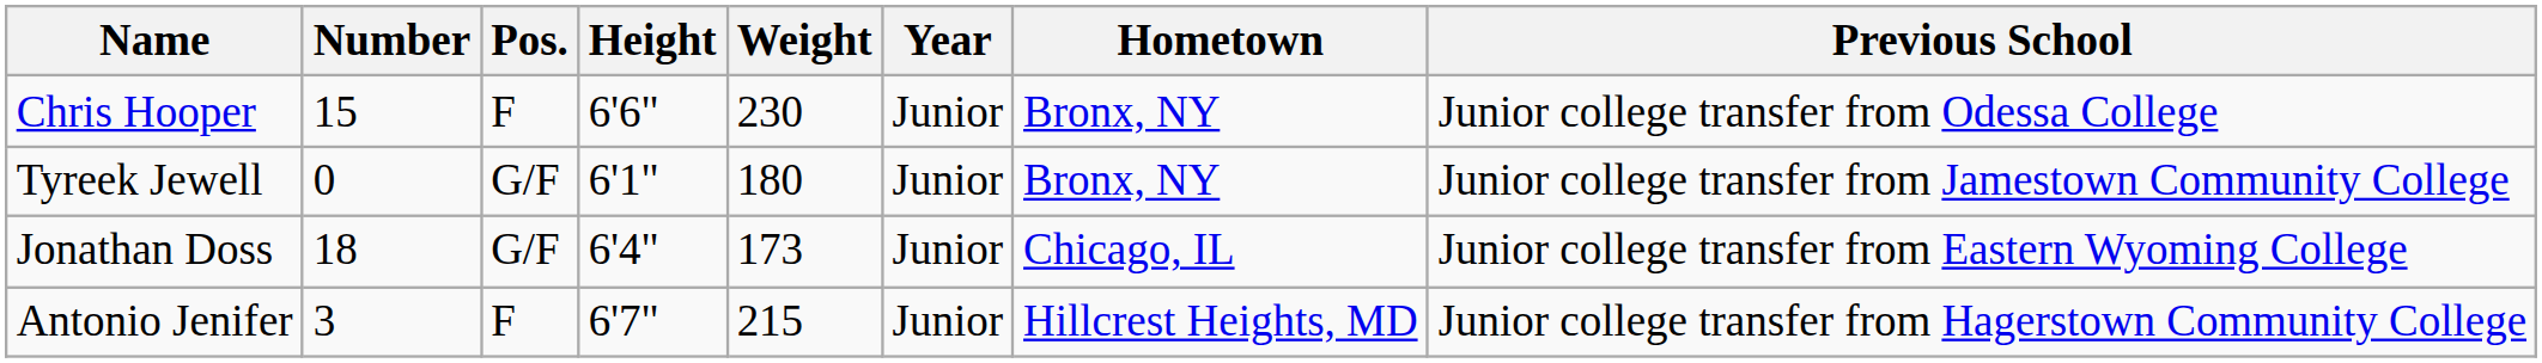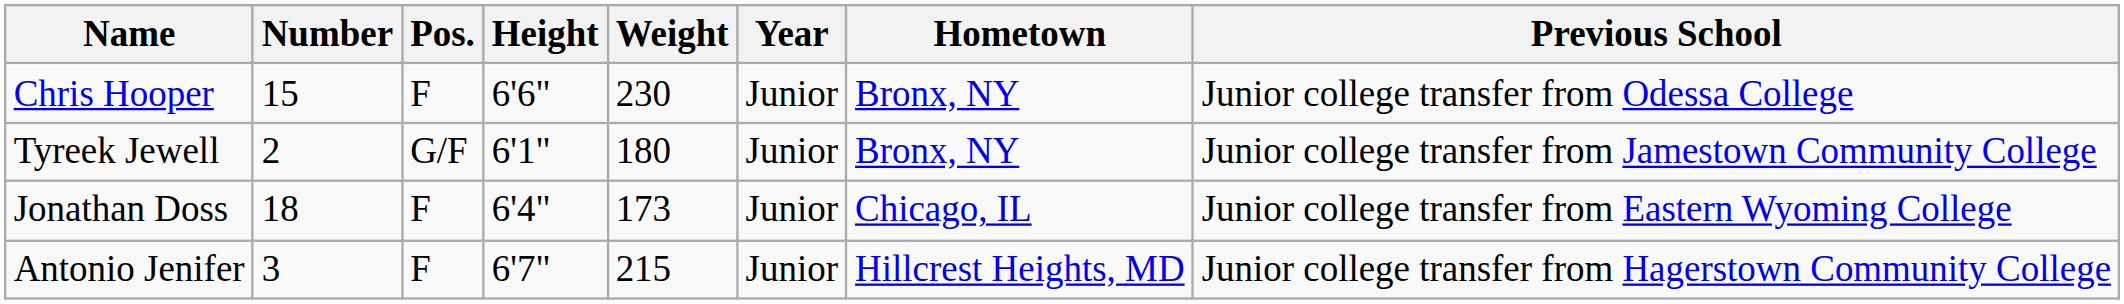 <table class="wikitable sortable" border="1">
 <tr>
 <th>Name</th>
 <th>Number</th>
 <th>Pos.</th>
 <th>Height</th>
 <th>Weight</th>
 <th>Year</th>
 <th>Hometown</th>
 <th class="unsortable">Previous School</th>
 </tr>
 <tr>
 <td sortname><a href='#'>Chris Hooper</a></td>
 <td>15</td>
 <td>F</td>
 <td>6'6"</td>
 <td>230</td>
 <td>Junior</td>
 <td><a href='#'>Bronx, NY</a></td>
 <td>Junior college transfer from <a href='#'>Odessa College</a></td>
 </tr>
 <tr>
 <td sortname>Tyreek Jewell</td>
-<td>0</td>
+<td>2</td>
 <td>G/F</td>
 <td>6'1"</td>
 <td>180</td>
 <td>Junior</td>
 <td><a href='#'>Bronx, NY</a></td>
 <td>Junior college transfer from <a href='#'>Jamestown Community College</a></td>
 </tr>
 <tr>
 <td sortname>Jonathan Doss</td>
 <td>18</td>
-<td>G/F</td>
+<td>F</td>
 <td>6'4"</td>
 <td>173</td>
 <td>Junior</td>
 <td><a href='#'>Chicago, IL</a></td>
 <td>Junior college transfer from <a href='#'>Eastern Wyoming College</a></td>
 </tr>
 <tr>
 <td sortname>Antonio Jenifer</td>
 <td>3</td>
 <td>F</td>
 <td>6'7"</td>
 <td>215</td>
 <td>Junior</td>
 <td><a href='#'>Hillcrest Heights, MD</a></td>
 <td>Junior college transfer from <a href='#'>Hagerstown Community College</a></td>
 </tr>
 </table>
